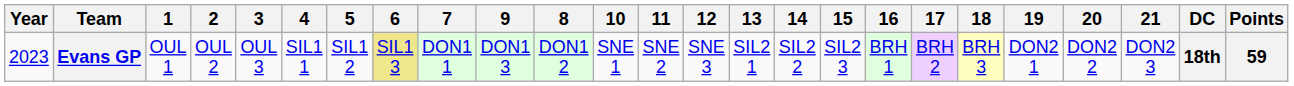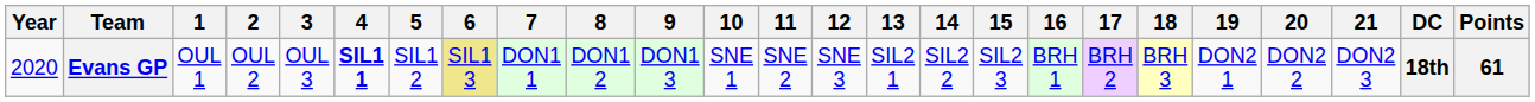 <table class="wikitable" style="text-align:center; font-size:85%">
 <tr>
 <th>Year</th>
 <th>Team</th>
 <th>1</th>
 <th>2</th>
 <th>3</th>
 <th>4</th>
 <th>5</th>
 <th>6</th>
 <th>7</th>
+<th>8</th>
 <th>9</th>
-<th>8</th>
 <th>10</th>
 <th>11</th>
 <th>12</th>
 <th>13</th>
 <th>14</th>
 <th>15</th>
 <th>16</th>
 <th>17</th>
 <th>18</th>
 <th>19</th>
 <th>20</th>
 <th>21</th>
 <th>DC</th>
 <th>Points</th>
 </tr>
 <tr>
-<td><a href='#'>2023</a></td>
+<td><a href='#'>2020</a></td>
 <th nowrap><a href='#'>Evans GP</a></th>
 <td><a href='#'>OUL<br>1</a></td>
 <td><a href='#'>OUL<br>2</a></td>
 <td><a href='#'>OUL<br>3</a></td>
-<td><a href='#'>SIL1<br>1</a></td>
+<td><strong><a href='#'>SIL1<br>1</a></strong></td>
 <td><a href='#'>SIL1<br>2</a></td>
 <td style="background: khaki;"><a href='#'>SIL1<br>3</a></td>
 <td bgcolor="#dfffdf"><a href='#'>DON1<br>1</a><br></td>
+<td bgcolor="#dfffdf"><a href='#'>DON1<br>2</a><br></td>
 <td bgcolor="#dfffdf"><a href='#'>DON1<br>3</a><br></td>
-<td bgcolor="#dfffdf"><a href='#'>DON1<br>2</a><br></td>
 <td><a href='#'>SNE<br>1</a></td>
 <td><a href='#'>SNE<br>2</a></td>
 <td><a href='#'>SNE<br>3</a></td>
 <td><a href='#'>SIL2<br>1</a></td>
 <td><a href='#'>SIL2<br>2</a></td>
 <td><a href='#'>SIL2<br>3</a></td>
 <td bgcolor="#dfffdf"><a href='#'>BRH<br>1</a><br></td>
 <td bgcolor="#efcfff"><a href='#'>BRH<br>2</a><br></td>
 <td bgcolor="#ffffbf"><a href='#'>BRH<br>3</a><br></td>
 <td><a href='#'>DON2<br>1</a></td>
 <td><a href='#'>DON2<br>2</a></td>
 <td><a href='#'>DON2<br>3</a></td>
 <th>18th</th>
-<th>59</th>
+<th>61</th>
 </tr>
 </table>
